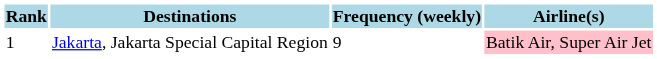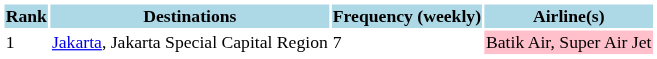 <table class="sortable" style="font-size:89%; align=center;">
 <tr style="background:lightblue;">
 <th>Rank</th>
 <th>Destinations</th>
 <th>Frequency (weekly)</th>
 <th>Airline(s)</th>
 </tr>
 <tr>
 <td>1</td>
 <td> <a href='#'>Jakarta</a>, Jakarta Special Capital Region</td>
-<td>9</td>
+<td>7</td>
 <td style="background: pink;">Batik Air, Super Air Jet</td>
 </tr>
 <tr>
 </tr>
 </table>
